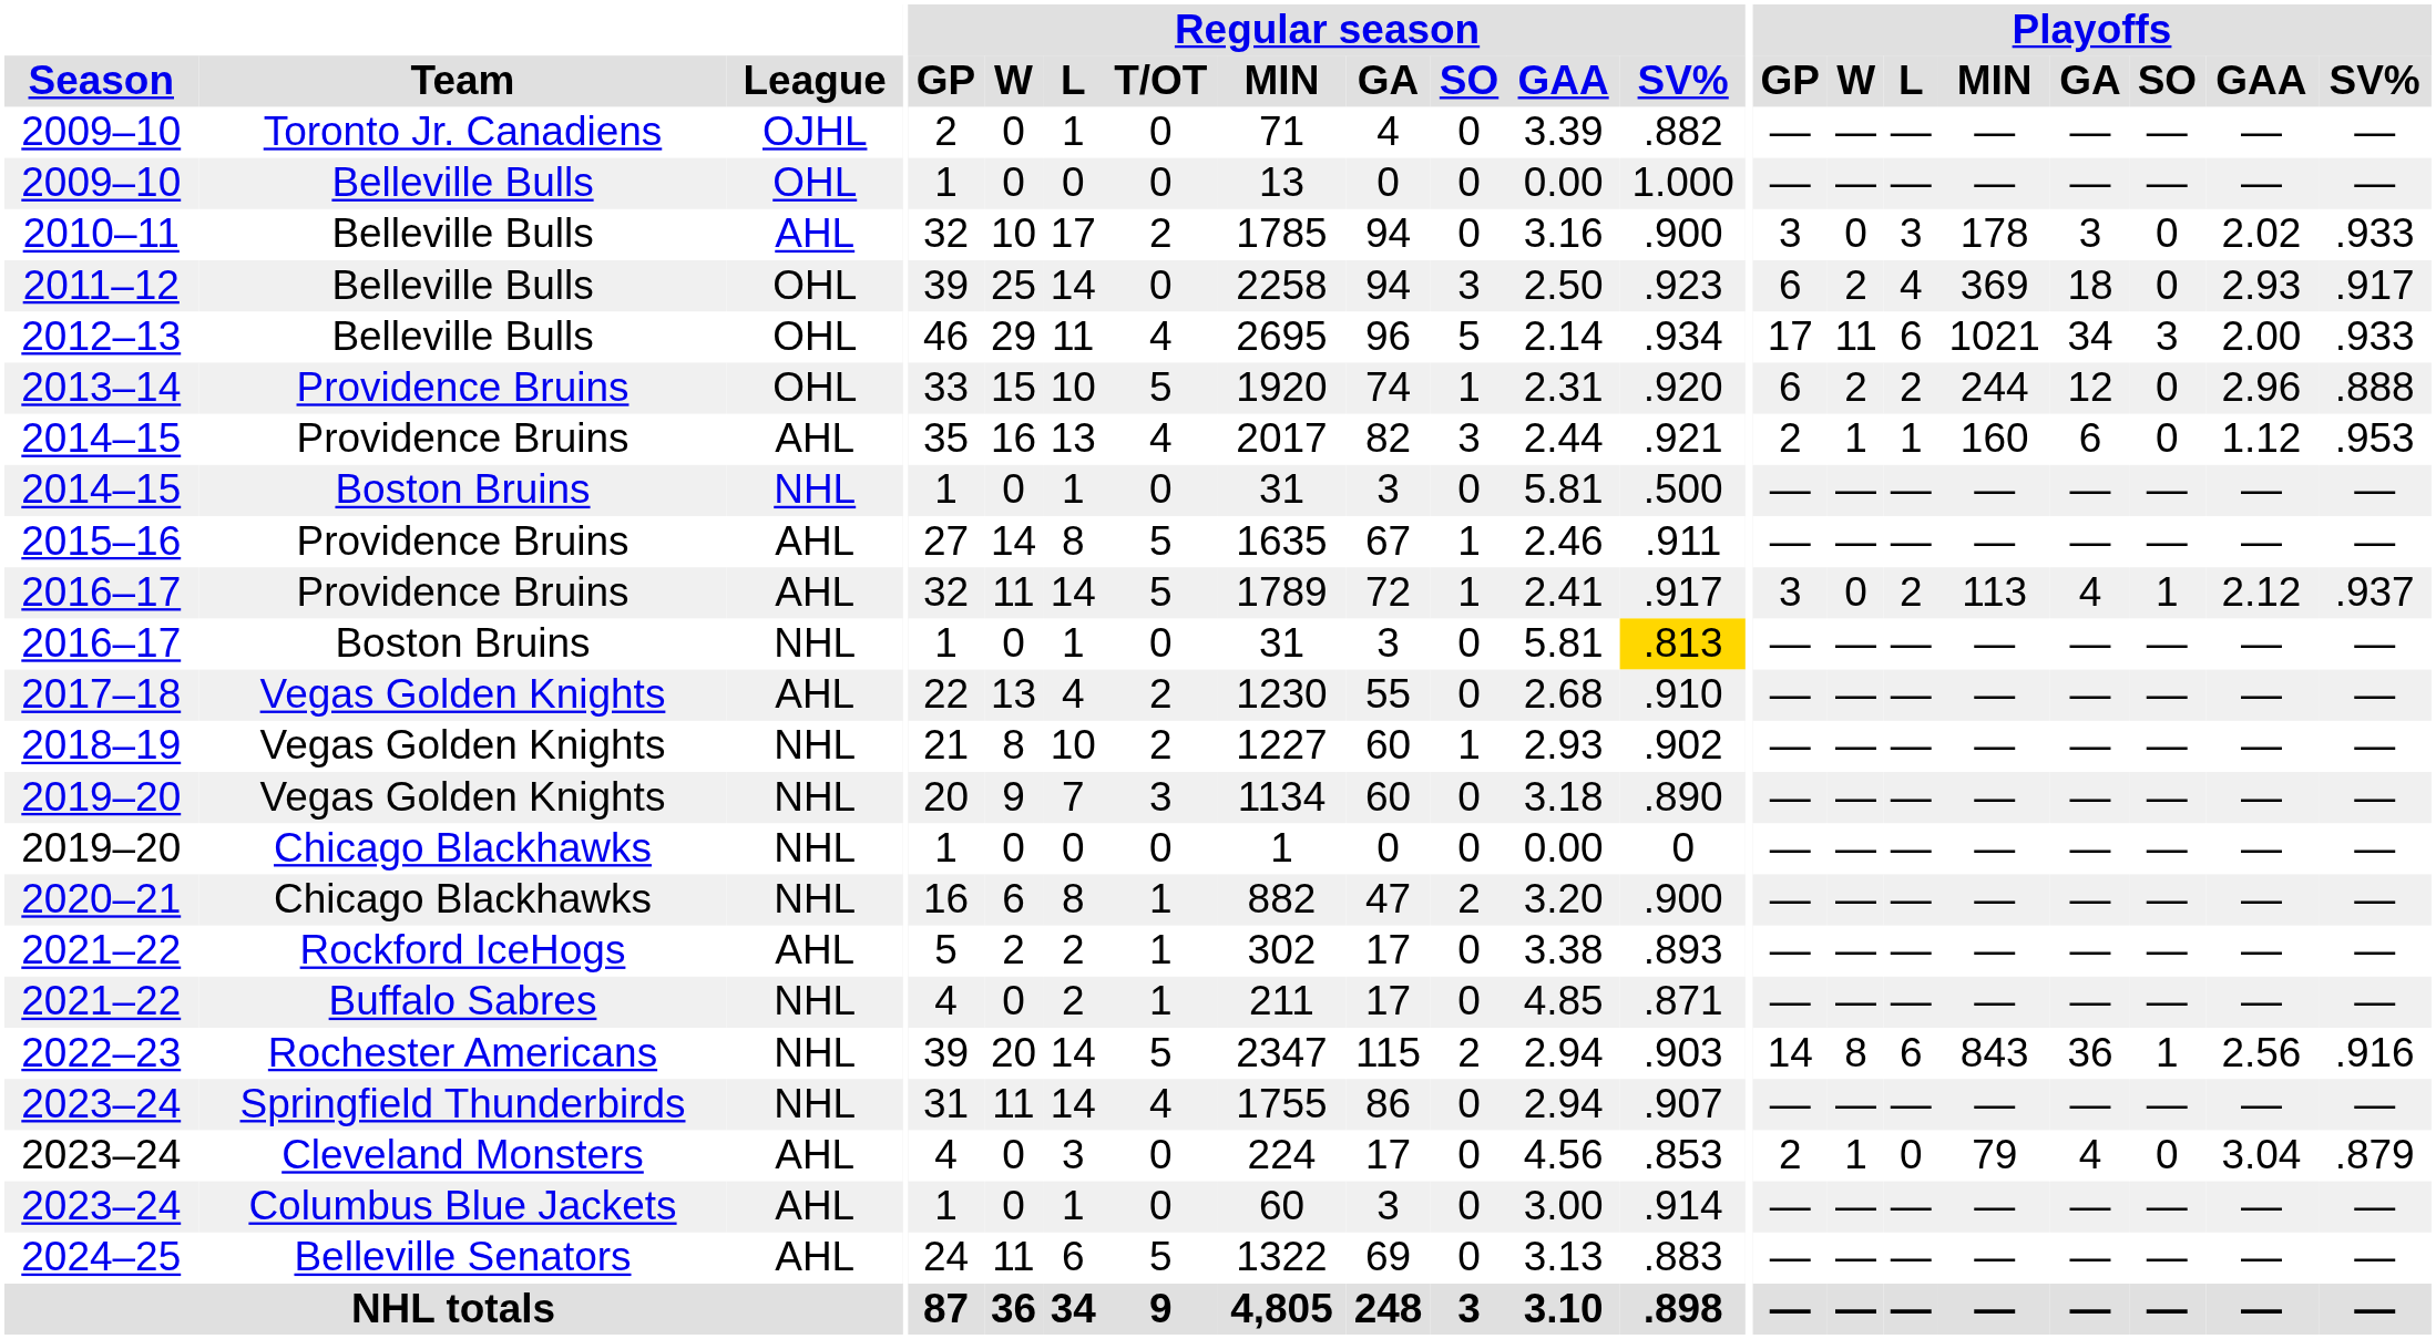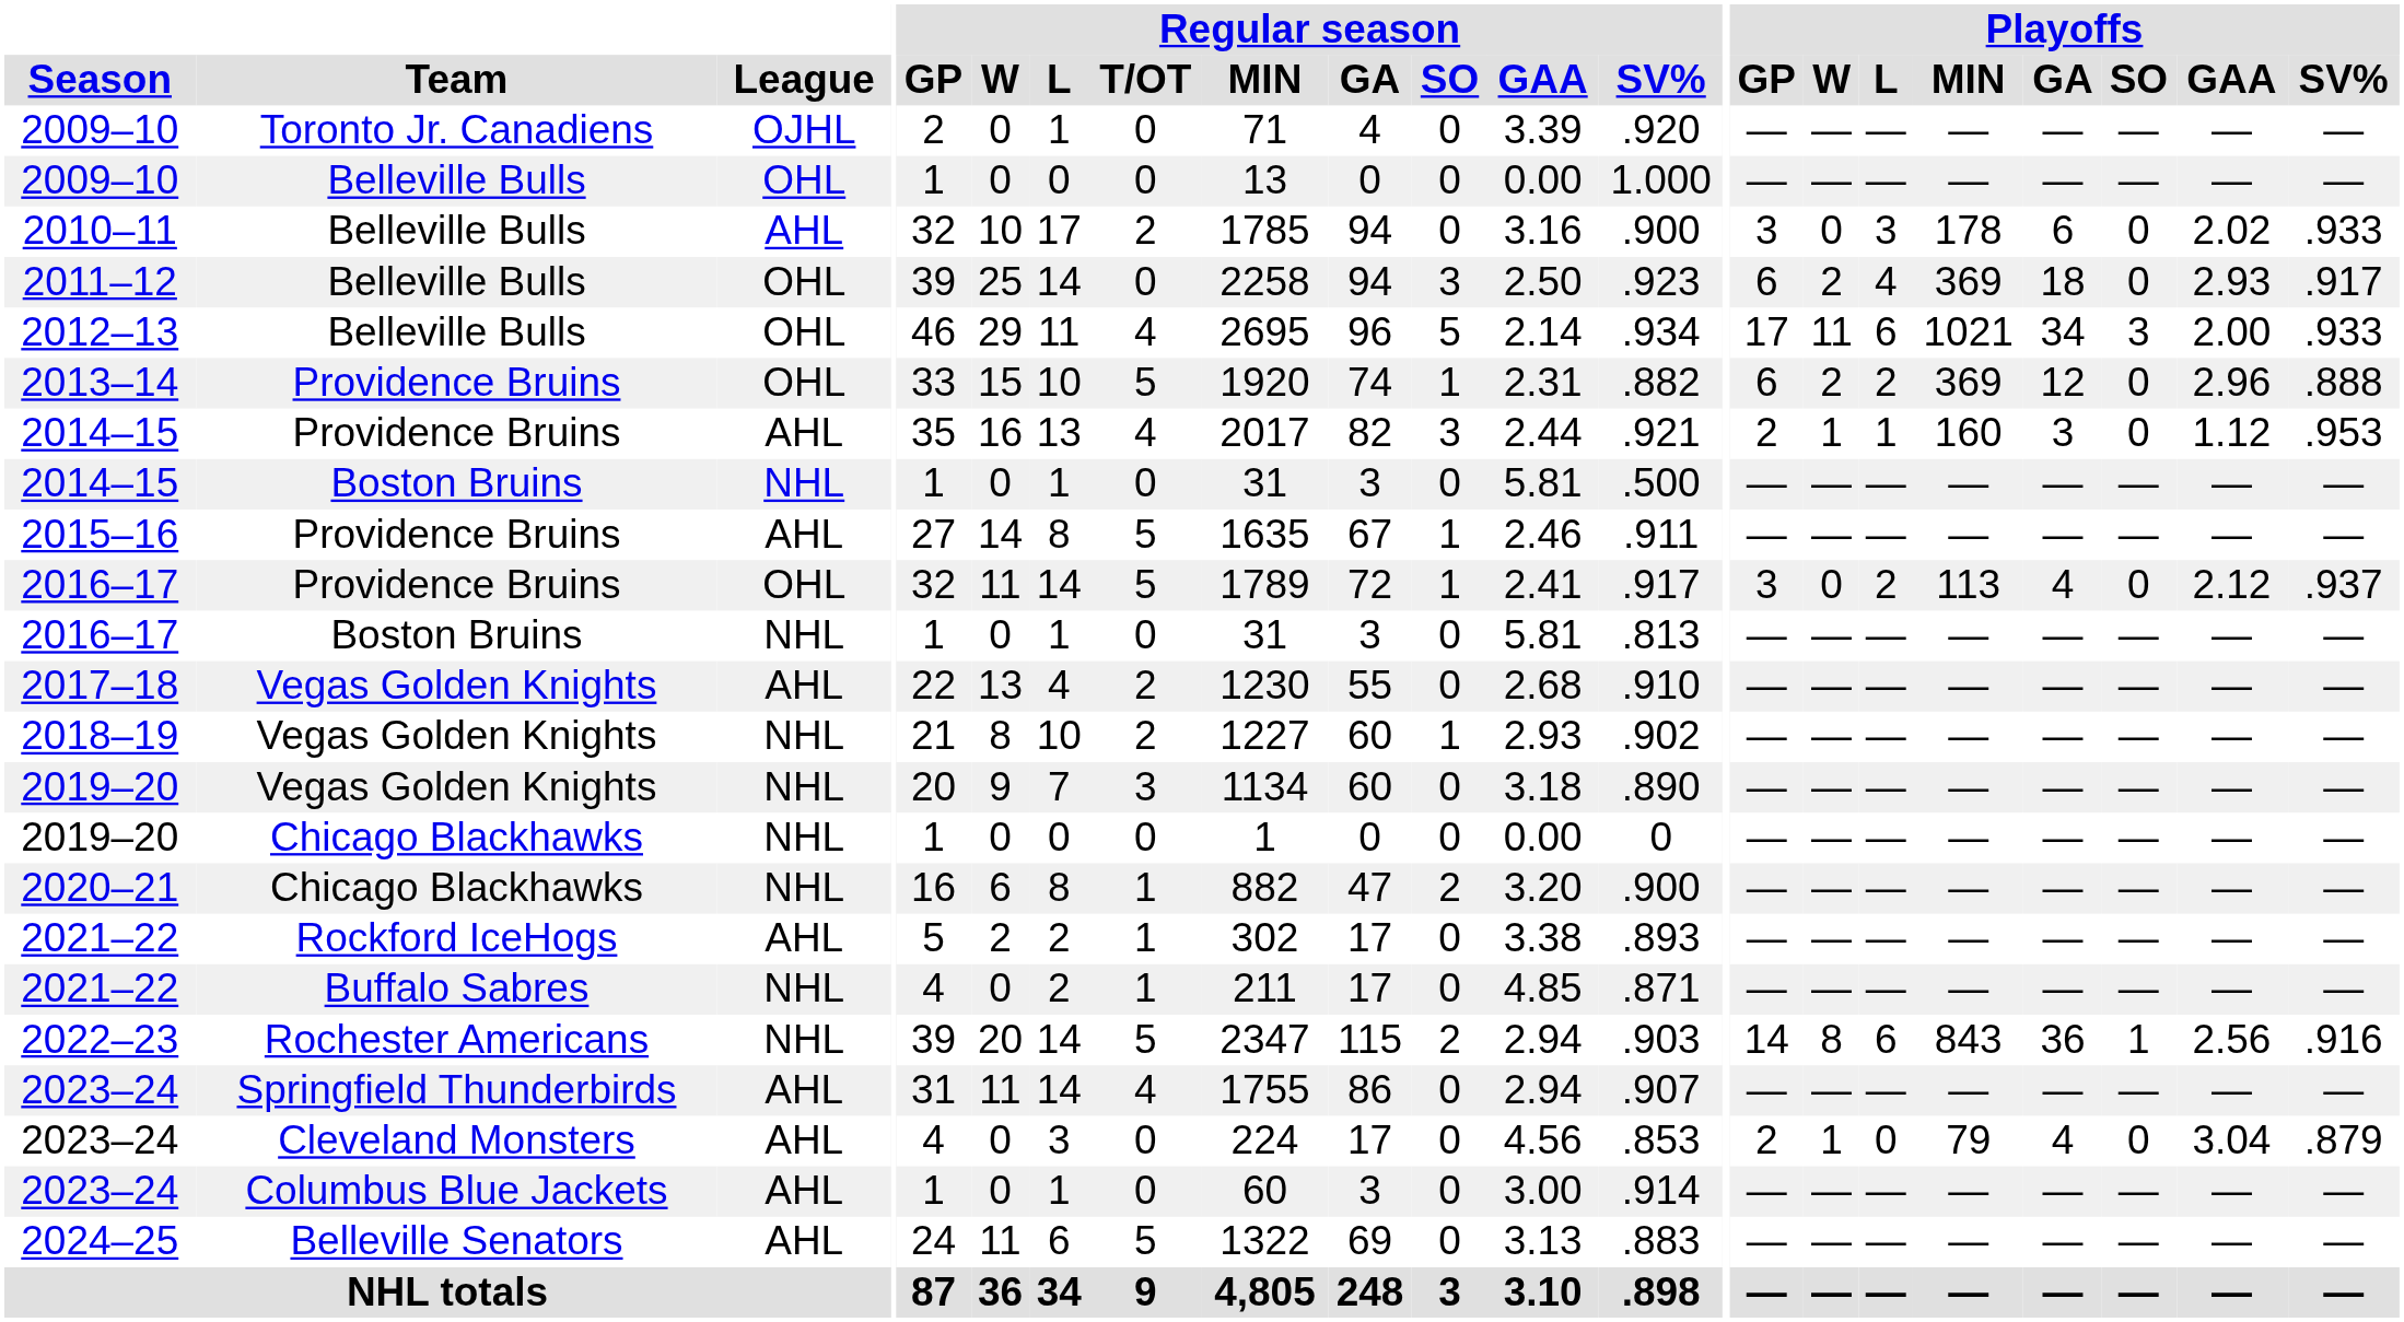 <table border="0" cellpadding="1" cellspacing="0" ID="Table3" style="text-align:center; width:75%">
 <tr style="background:#e0e0e0;">
 <th colspan="3" style="background:#fff;"></th>
 <th rowspan="100" style="background:#fff;"></th>
 <th colspan="9" style="background:#e0e0e0;"><a href='#'>Regular season</a></th>
 <th rowspan="100" style="background:#fff;"></th>
 <th colspan="8" style="background:#e0e0e0;"><a href='#'>Playoffs</a></th>
 </tr>
 <tr style="background:#e0e0e0;">
 <th><a href='#'>Season</a></th>
 <th>Team</th>
 <th>League</th>
 <th>GP</th>
 <th>W</th>
 <th>L</th>
 <th>T/OT</th>
 <th>MIN</th>
 <th>GA</th>
 <th><a href='#'>SO</a></th>
 <th><a href='#'>GAA</a></th>
 <th><a href='#'>SV%</a></th>
 <th>GP</th>
 <th>W</th>
 <th>L</th>
 <th>MIN</th>
 <th>GA</th>
 <th>SO</th>
 <th>GAA</th>
 <th>SV%</th>
 </tr>
 <tr ALIGN="centre">
 <td><a href='#'>2009–10</a></td>
 <td><a href='#'>Toronto Jr. Canadiens</a></td>
 <td><a href='#'>OJHL</a></td>
 <td>2</td>
 <td>0</td>
 <td>1</td>
 <td>0</td>
 <td>71</td>
 <td>4</td>
 <td>0</td>
 <td>3.39</td>
-<td>.882</td>
+<td>.920</td>
 <td>—</td>
 <td>—</td>
 <td>—</td>
 <td>—</td>
 <td>—</td>
 <td>—</td>
 <td>—</td>
 <td>—</td>
 </tr>
 <tr align="centre" style="background:#f0f0f0;">
 <td><a href='#'>2009–10</a></td>
 <td><a href='#'>Belleville Bulls</a></td>
 <td><a href='#'>OHL</a></td>
 <td>1</td>
 <td>0</td>
 <td>0</td>
 <td>0</td>
 <td>13</td>
 <td>0</td>
 <td>0</td>
 <td>0.00</td>
 <td>1.000</td>
 <td>—</td>
 <td>—</td>
 <td>—</td>
 <td>—</td>
 <td>—</td>
 <td>—</td>
 <td>—</td>
 <td>—</td>
 </tr>
 <tr style="text-align:center;">
 <td><a href='#'>2010–11</a></td>
 <td>Belleville Bulls</td>
 <td><a href='#'>AHL</a></td>
 <td>32</td>
 <td>10</td>
 <td>17</td>
 <td>2</td>
 <td>1785</td>
 <td>94</td>
 <td>0</td>
 <td>3.16</td>
 <td>.900</td>
 <td>3</td>
 <td>0</td>
 <td>3</td>
 <td>178</td>
-<td>3</td>
+<td>6</td>
 <td>0</td>
 <td>2.02</td>
 <td>.933</td>
 </tr>
 <tr align="centre" style="background:#f0f0f0;">
 <td><a href='#'>2011–12</a></td>
 <td>Belleville Bulls</td>
 <td>OHL</td>
 <td>39</td>
 <td>25</td>
 <td>14</td>
 <td>0</td>
 <td>2258</td>
 <td>94</td>
 <td>3</td>
 <td>2.50</td>
 <td>.923</td>
 <td>6</td>
 <td>2</td>
 <td>4</td>
 <td>369</td>
 <td>18</td>
 <td>0</td>
 <td>2.93</td>
 <td>.917</td>
 </tr>
 <tr align="centre">
 <td><a href='#'>2012–13</a></td>
 <td>Belleville Bulls</td>
 <td>OHL</td>
 <td>46</td>
 <td>29</td>
 <td>11</td>
 <td>4</td>
 <td>2695</td>
 <td>96</td>
 <td>5</td>
 <td>2.14</td>
 <td>.934</td>
 <td>17</td>
 <td>11</td>
 <td>6</td>
 <td>1021</td>
 <td>34</td>
 <td>3</td>
 <td>2.00</td>
 <td>.933</td>
 </tr>
 <tr align="centre" style="background:#f0f0f0;">
 <td><a href='#'>2013–14</a></td>
 <td><a href='#'>Providence Bruins</a></td>
 <td>OHL</td>
 <td>33</td>
 <td>15</td>
 <td>10</td>
 <td>5</td>
 <td>1920</td>
 <td>74</td>
 <td>1</td>
 <td>2.31</td>
-<td>.920</td>
+<td>.882</td>
 <td>6</td>
 <td>2</td>
 <td>2</td>
-<td>244</td>
+<td>369</td>
 <td>12</td>
 <td>0</td>
 <td>2.96</td>
 <td>.888</td>
 </tr>
 <tr align="centre">
 <td><a href='#'>2014–15</a></td>
 <td>Providence Bruins</td>
 <td>AHL</td>
 <td>35</td>
 <td>16</td>
 <td>13</td>
 <td>4</td>
 <td>2017</td>
 <td>82</td>
 <td>3</td>
 <td>2.44</td>
 <td>.921</td>
 <td>2</td>
 <td>1</td>
 <td>1</td>
 <td>160</td>
-<td>6</td>
+<td>3</td>
 <td>0</td>
 <td>1.12</td>
 <td>.953</td>
 </tr>
 <tr style="text-align:center; background:#f0f0f0;">
 <td><a href='#'>2014–15</a></td>
 <td><a href='#'>Boston Bruins</a></td>
 <td><a href='#'>NHL</a></td>
 <td>1</td>
 <td>0</td>
 <td>1</td>
 <td>0</td>
 <td>31</td>
 <td>3</td>
 <td>0</td>
 <td>5.81</td>
 <td>.500</td>
 <td>—</td>
 <td>—</td>
 <td>—</td>
 <td>—</td>
 <td>—</td>
 <td>—</td>
 <td>—</td>
 <td>—</td>
 </tr>
 <tr align="centre">
 <td><a href='#'>2015–16</a></td>
 <td>Providence Bruins</td>
 <td>AHL</td>
 <td>27</td>
 <td>14</td>
 <td>8</td>
 <td>5</td>
 <td>1635</td>
 <td>67</td>
 <td>1</td>
 <td>2.46</td>
 <td>.911</td>
 <td>—</td>
 <td>—</td>
 <td>—</td>
 <td>—</td>
 <td>—</td>
 <td>—</td>
 <td>—</td>
 <td>—</td>
 </tr>
 <tr style="text-align:center; background:#f0f0f0;">
 <td><a href='#'>2016–17</a></td>
 <td>Providence Bruins</td>
-<td>AHL</td>
+<td>OHL</td>
 <td>32</td>
 <td>11</td>
 <td>14</td>
 <td>5</td>
 <td>1789</td>
 <td>72</td>
 <td>1</td>
 <td>2.41</td>
 <td>.917</td>
 <td>3</td>
 <td>0</td>
 <td>2</td>
 <td>113</td>
 <td>4</td>
-<td>1</td>
+<td>0</td>
 <td>2.12</td>
 <td>.937</td>
 </tr>
 <tr style="text-align:center;">
 <td><a href='#'>2016–17</a></td>
 <td>Boston Bruins</td>
 <td>NHL</td>
 <td>1</td>
 <td>0</td>
 <td>1</td>
 <td>0</td>
 <td>31</td>
 <td>3</td>
 <td>0</td>
 <td>5.81</td>
-<td style="background: gold;">.813</td>
+<td>.813</td>
 <td>—</td>
 <td>—</td>
 <td>—</td>
 <td>—</td>
 <td>—</td>
 <td>—</td>
 <td>—</td>
 <td>—</td>
 </tr>
 <tr align="centre" style="background:#f0f0f0;">
 <td><a href='#'>2017–18</a></td>
 <td><a href='#'>Vegas Golden Knights</a></td>
 <td>AHL</td>
 <td>22</td>
 <td>13</td>
 <td>4</td>
 <td>2</td>
 <td>1230</td>
 <td>55</td>
 <td>0</td>
 <td>2.68</td>
 <td>.910</td>
 <td>—</td>
 <td>—</td>
 <td>—</td>
 <td>—</td>
 <td>—</td>
 <td>—</td>
 <td>—</td>
 <td>—</td>
 </tr>
 <tr align="centre">
 <td><a href='#'>2018–19</a></td>
 <td>Vegas Golden Knights</td>
 <td>NHL</td>
 <td>21</td>
 <td>8</td>
 <td>10</td>
 <td>2</td>
 <td>1227</td>
 <td>60</td>
 <td>1</td>
 <td>2.93</td>
 <td>.902</td>
 <td>—</td>
 <td>—</td>
 <td>—</td>
 <td>—</td>
 <td>—</td>
 <td>—</td>
 <td>—</td>
 <td>—</td>
 </tr>
 <tr align="centre" style="background:#f0f0f0;">
 <td><a href='#'>2019–20</a></td>
 <td>Vegas Golden Knights</td>
 <td>NHL</td>
 <td>20</td>
 <td>9</td>
 <td>7</td>
 <td>3</td>
 <td>1134</td>
 <td>60</td>
 <td>0</td>
 <td>3.18</td>
 <td>.890</td>
 <td>—</td>
 <td>—</td>
 <td>—</td>
 <td>—</td>
 <td>—</td>
 <td>—</td>
 <td>—</td>
 <td>—</td>
 </tr>
 <tr align="centre">
 <td>2019–20</td>
 <td><a href='#'>Chicago Blackhawks</a></td>
 <td>NHL</td>
 <td>1</td>
 <td>0</td>
 <td>0</td>
 <td>0</td>
 <td>1</td>
 <td>0</td>
 <td>0</td>
 <td>0.00</td>
 <td>0</td>
 <td>—</td>
 <td>—</td>
 <td>—</td>
 <td>—</td>
 <td>—</td>
 <td>—</td>
 <td>—</td>
 <td>—</td>
 </tr>
 <tr align="centre" style="background:#f0f0f0;">
 <td><a href='#'>2020–21</a></td>
 <td>Chicago Blackhawks</td>
 <td>NHL</td>
 <td>16</td>
 <td>6</td>
 <td>8</td>
 <td>1</td>
 <td>882</td>
 <td>47</td>
 <td>2</td>
 <td>3.20</td>
 <td>.900</td>
 <td>—</td>
 <td>—</td>
 <td>—</td>
 <td>—</td>
 <td>—</td>
 <td>—</td>
 <td>—</td>
 <td>—</td>
 </tr>
 <tr align="centre">
 <td><a href='#'>2021–22</a></td>
 <td><a href='#'>Rockford IceHogs</a></td>
 <td>AHL</td>
 <td>5</td>
 <td>2</td>
 <td>2</td>
 <td>1</td>
 <td>302</td>
 <td>17</td>
 <td>0</td>
 <td>3.38</td>
 <td>.893</td>
 <td>—</td>
 <td>—</td>
 <td>—</td>
 <td>—</td>
 <td>—</td>
 <td>—</td>
 <td>—</td>
 <td>—</td>
 </tr>
 <tr align="centre" style="background:#f0f0f0;">
 <td><a href='#'>2021–22</a></td>
 <td><a href='#'>Buffalo Sabres</a></td>
 <td>NHL</td>
 <td>4</td>
 <td>0</td>
 <td>2</td>
 <td>1</td>
 <td>211</td>
 <td>17</td>
 <td>0</td>
 <td>4.85</td>
 <td>.871</td>
 <td>—</td>
 <td>—</td>
 <td>—</td>
 <td>—</td>
 <td>—</td>
 <td>—</td>
 <td>—</td>
 <td>—</td>
 </tr>
 <tr align="centre">
 <td><a href='#'>2022–23</a></td>
 <td><a href='#'>Rochester Americans</a></td>
 <td>NHL</td>
 <td>39</td>
 <td>20</td>
 <td>14</td>
 <td>5</td>
 <td>2347</td>
 <td>115</td>
 <td>2</td>
 <td>2.94</td>
 <td>.903</td>
 <td>14</td>
 <td>8</td>
 <td>6</td>
 <td>843</td>
 <td>36</td>
 <td>1</td>
 <td>2.56</td>
 <td>.916</td>
 </tr>
 <tr align="centre" style="background:#f0f0f0;">
 <td><a href='#'>2023–24</a></td>
 <td><a href='#'>Springfield Thunderbirds</a></td>
-<td>NHL</td>
+<td>AHL</td>
 <td>31</td>
 <td>11</td>
 <td>14</td>
 <td>4</td>
 <td>1755</td>
 <td>86</td>
 <td>0</td>
 <td>2.94</td>
 <td>.907</td>
 <td>—</td>
 <td>—</td>
 <td>—</td>
 <td>—</td>
 <td>—</td>
 <td>—</td>
 <td>—</td>
 <td>—</td>
 </tr>
 <tr align="centre">
 <td>2023–24</td>
 <td><a href='#'>Cleveland Monsters</a></td>
 <td>AHL</td>
 <td>4</td>
 <td>0</td>
 <td>3</td>
 <td>0</td>
 <td>224</td>
 <td>17</td>
 <td>0</td>
 <td>4.56</td>
 <td>.853</td>
 <td>2</td>
 <td>1</td>
 <td>0</td>
 <td>79</td>
 <td>4</td>
 <td>0</td>
 <td>3.04</td>
 <td>.879</td>
 </tr>
 <tr align="centre" style="background:#f0f0f0;">
 <td><a href='#'>2023–24</a></td>
 <td><a href='#'>Columbus Blue Jackets</a></td>
 <td>AHL</td>
 <td>1</td>
 <td>0</td>
 <td>1</td>
 <td>0</td>
 <td>60</td>
 <td>3</td>
 <td>0</td>
 <td>3.00</td>
 <td>.914</td>
 <td>—</td>
 <td>—</td>
 <td>—</td>
 <td>—</td>
 <td>—</td>
 <td>—</td>
 <td>—</td>
 <td>—</td>
 </tr>
 <tr align="centre">
 <td><a href='#'>2024–25</a></td>
 <td><a href='#'>Belleville Senators</a></td>
 <td>AHL</td>
 <td>24</td>
 <td>11</td>
 <td>6</td>
 <td>5</td>
 <td>1322</td>
 <td>69</td>
 <td>0</td>
 <td>3.13</td>
 <td>.883</td>
 <td>—</td>
 <td>—</td>
 <td>—</td>
 <td>—</td>
 <td>—</td>
 <td>—</td>
 <td>—</td>
 <td>—</td>
 </tr>
 <tr align="centre" style="background:#e0e0e0;">
 <th colspan="3">NHL totals</th>
 <th>87</th>
 <th>36</th>
 <th>34</th>
 <th>9</th>
 <th>4,805</th>
 <th>248</th>
 <th>3</th>
 <th>3.10</th>
 <th>.898</th>
 <th>—</th>
 <th>—</th>
 <th>—</th>
 <th>—</th>
 <th>—</th>
 <th>—</th>
 <th>—</th>
 <th>—</th>
 </tr>
 </table>
